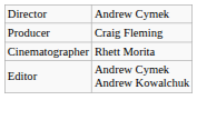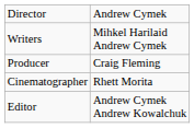 <table class="wikitable">
 <tr>
 <td>Director</td>
 <td>Andrew Cymek</td>
+</tr>
+<tr>
+<td>Writers</td>
+<td>Mihkel Harilaid <br>Andrew Cymek</td>
 </tr>
 <tr>
 <td>Producer</td>
 <td>Craig Fleming</td>
 </tr>
 <tr>
 <td>Cinematographer</td>
 <td>Rhett Morita</td>
 </tr>
 <tr>
 <td>Editor</td>
 <td>Andrew Cymek<br>Andrew Kowalchuk</td>
 </tr>
 </table>
